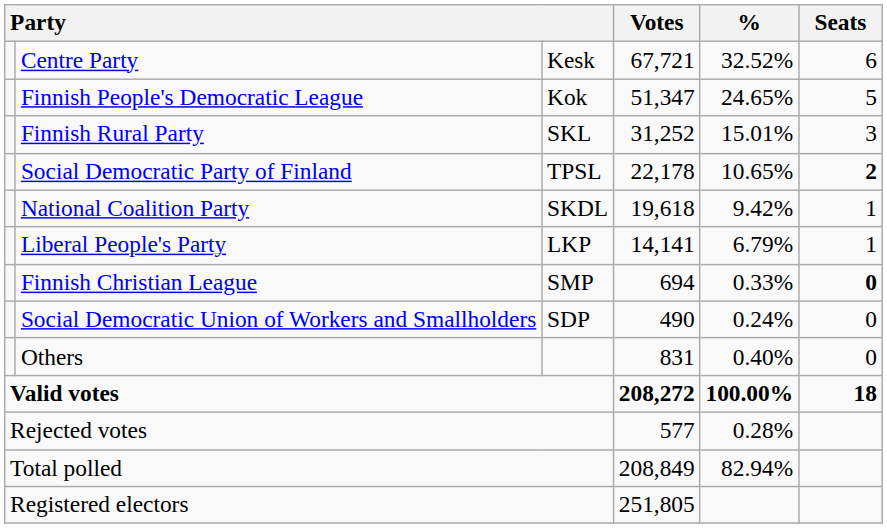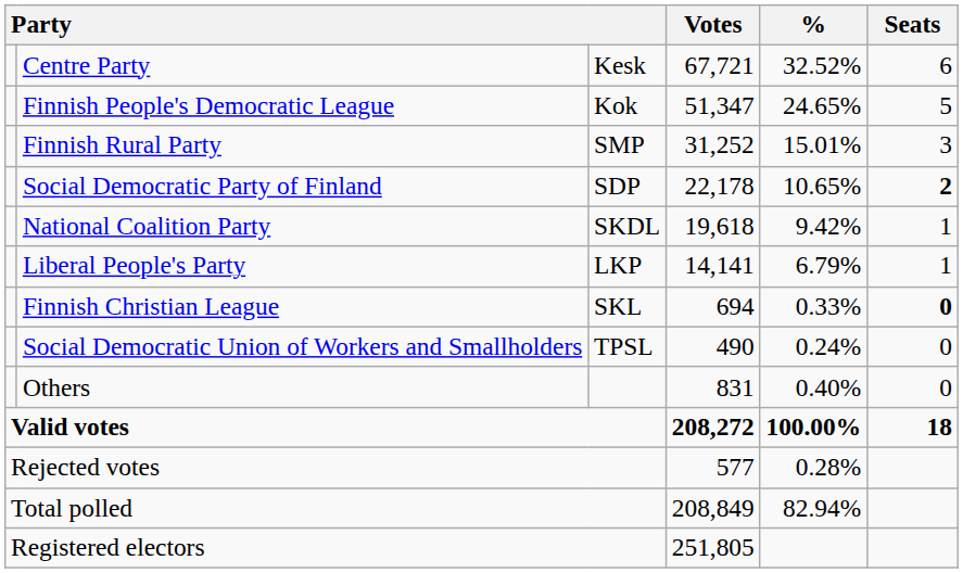 <table class="wikitable" border="1" style="text-align:right;">
 <tr>
 <th style="text-align:left;" colspan=3>Party</th>
 <th align=center width="50">Votes</th>
 <th align=center width="50">%</th>
 <th align=center width="50">Seats</th>
 </tr>
 <tr>
 <td></td>
 <td align=left><a href='#'>Centre Party</a></td>
 <td align=left>Kesk</td>
 <td>67,721</td>
 <td>32.52%</td>
 <td>6</td>
 </tr>
 <tr>
 <td></td>
 <td align=left><a href='#'>Finnish People's Democratic League</a></td>
 <td align=left>Kok</td>
 <td>51,347</td>
 <td>24.65%</td>
 <td>5</td>
 </tr>
 <tr>
 <td></td>
 <td align=left><a href='#'>Finnish Rural Party</a></td>
-<td align=left>SKL</td>
+<td align=left>SMP</td>
 <td>31,252</td>
 <td>15.01%</td>
 <td>3</td>
 </tr>
 <tr>
 <td></td>
 <td align=left style="white-space: nowrap;"><a href='#'>Social Democratic Party of Finland</a></td>
-<td align=left>TPSL</td>
+<td align=left>SDP</td>
 <td>22,178</td>
 <td>10.65%</td>
 <td><strong>2</strong></td>
 </tr>
 <tr>
 <td></td>
 <td align=left><a href='#'>National Coalition Party</a></td>
 <td align=left>SKDL</td>
 <td>19,618</td>
 <td>9.42%</td>
 <td>1</td>
 </tr>
 <tr>
 <td></td>
 <td align=left><a href='#'>Liberal People's Party</a></td>
 <td align=left>LKP</td>
 <td>14,141</td>
 <td>6.79%</td>
 <td>1</td>
 </tr>
 <tr>
 <td></td>
 <td align=left><a href='#'>Finnish Christian League</a></td>
-<td align=left>SMP</td>
+<td align=left>SKL</td>
 <td>694</td>
 <td>0.33%</td>
 <td><strong>0</strong></td>
 </tr>
 <tr>
 <td></td>
 <td align=left><a href='#'>Social Democratic Union of Workers and Smallholders</a></td>
-<td align=left>SDP</td>
+<td align=left>TPSL</td>
 <td>490</td>
 <td>0.24%</td>
 <td>0</td>
 </tr>
 <tr>
 <td></td>
 <td align=left>Others</td>
 <td align=left></td>
 <td>831</td>
 <td>0.40%</td>
 <td>0</td>
 </tr>
 <tr style="font-weight:bold">
 <td align=left colspan=3>Valid votes</td>
 <td>208,272</td>
 <td>100.00%</td>
 <td>18</td>
 </tr>
 <tr>
 <td align=left colspan=3>Rejected votes</td>
 <td>577</td>
 <td>0.28%</td>
 <td></td>
 </tr>
 <tr>
 <td align=left colspan=3>Total polled</td>
 <td>208,849</td>
 <td>82.94%</td>
 <td></td>
 </tr>
 <tr>
 <td align=left colspan=3>Registered electors</td>
 <td>251,805</td>
 <td></td>
 <td></td>
 </tr>
 </table>
